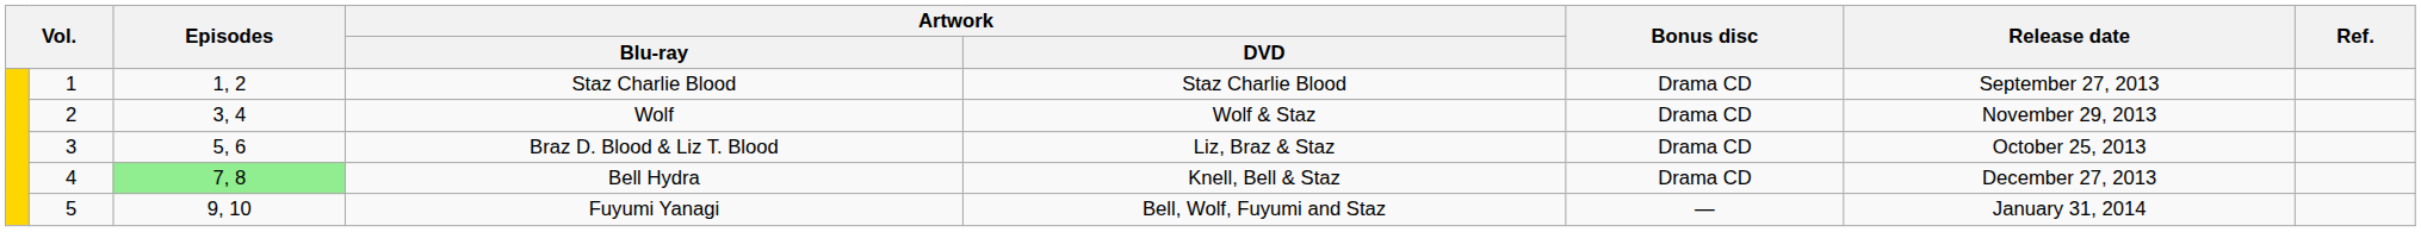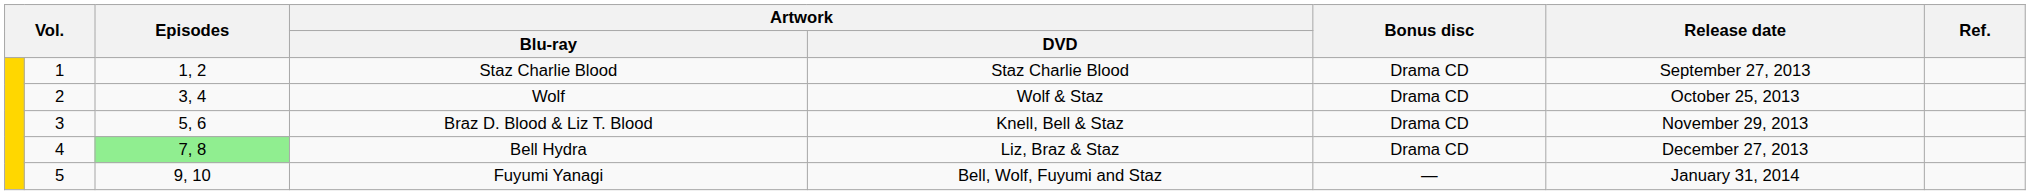 <table class="wikitable" style="text-align: center; width: 98%;">
 <tr>
 <th colspan="2" rowspan="2">Vol.</th>
 <th rowspan="2">Episodes</th>
 <th colspan="2">Artwork</th>
 <th rowspan="2">Bonus disc</th>
 <th rowspan="2">Release date</th>
 <th rowspan="2" width="5%">Ref.</th>
 </tr>
 <tr>
 <th>Blu-ray</th>
 <th>DVD</th>
 </tr>
 <tr>
 <td rowspan="10" width="1%" style="background: Gold;"></td>
 <td>1</td>
 <td>1, 2</td>
 <td>Staz Charlie Blood</td>
 <td>Staz Charlie Blood</td>
 <td>Drama CD</td>
 <td>September 27, 2013</td>
 <td></td>
 </tr>
 <tr>
 <td>2</td>
 <td>3, 4</td>
 <td>Wolf</td>
 <td>Wolf & Staz</td>
 <td>Drama CD</td>
-<td>November 29, 2013</td>
+<td>October 25, 2013</td>
 <td></td>
 </tr>
 <tr>
 <td>3</td>
 <td>5, 6</td>
 <td>Braz D. Blood & Liz T. Blood</td>
-<td>Liz, Braz & Staz</td>
+<td>Knell, Bell & Staz</td>
 <td>Drama CD</td>
-<td>October 25, 2013</td>
+<td>November 29, 2013</td>
 <td></td>
 </tr>
 <tr>
 <td>4</td>
 <td style="background: lightgreen;">7, 8</td>
 <td>Bell Hydra</td>
-<td>Knell, Bell & Staz</td>
+<td>Liz, Braz & Staz</td>
 <td>Drama CD</td>
 <td>December 27, 2013</td>
 <td></td>
 </tr>
 <tr>
 <td>5</td>
 <td>9, 10</td>
 <td>Fuyumi Yanagi</td>
 <td>Bell, Wolf, Fuyumi and Staz</td>
 <td>—</td>
 <td>January 31, 2014</td>
 <td></td>
 </tr>
 </table>
